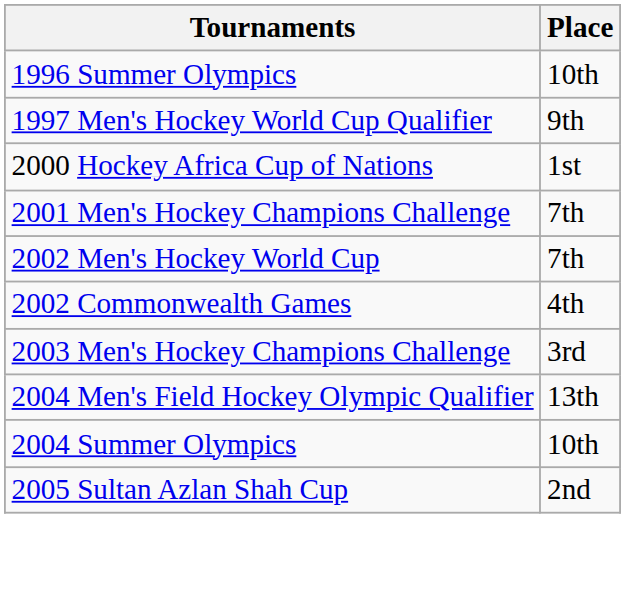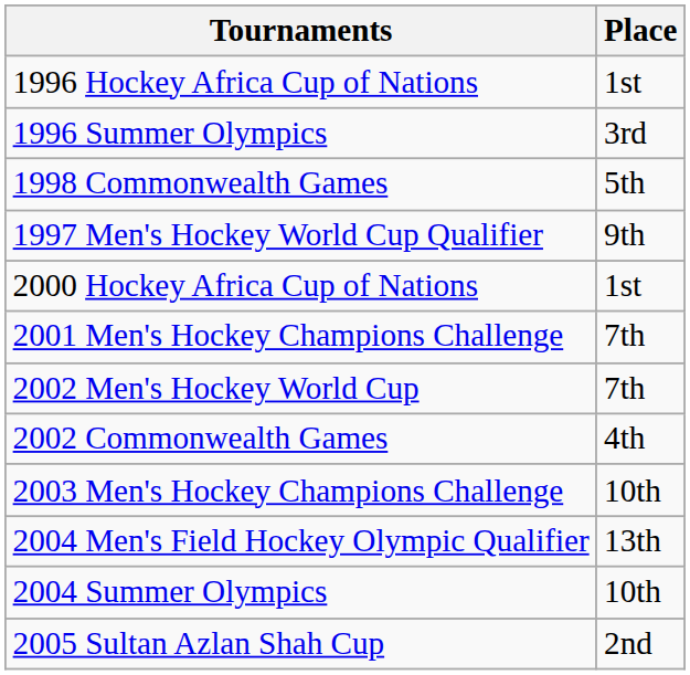 <table class="wikitable collapsible">
 <tr>
 <th>Tournaments</th>
 <th>Place</th>
 </tr>
 <tr>
+<td>1996 <a href='#'>Hockey Africa Cup of Nations</a></td>
+<td>1st</td>
+</tr>
+<tr>
 <td><a href='#'>1996 Summer Olympics</a></td>
-<td>10th</td>
+<td>3rd</td>
+</tr>
+<tr>
+<td><a href='#'>1998 Commonwealth Games</a></td>
+<td>5th</td>
 </tr>
 <tr>
 <td><a href='#'>1997 Men's Hockey World Cup Qualifier</a></td>
 <td>9th</td>
 </tr>
 <tr>
 <td>2000 <a href='#'>Hockey Africa Cup of Nations</a></td>
 <td>1st</td>
 </tr>
 <tr>
 <td><a href='#'>2001 Men's Hockey Champions Challenge</a></td>
 <td>7th</td>
 </tr>
 <tr>
 <td><a href='#'>2002 Men's Hockey World Cup</a></td>
 <td>7th</td>
 </tr>
 <tr>
 <td><a href='#'>2002 Commonwealth Games</a></td>
 <td>4th</td>
 </tr>
 <tr>
 <td><a href='#'>2003 Men's Hockey Champions Challenge</a></td>
-<td>3rd</td>
+<td>10th</td>
 </tr>
 <tr>
 <td><a href='#'>2004 Men's Field Hockey Olympic Qualifier</a></td>
 <td>13th</td>
 </tr>
 <tr>
 <td><a href='#'>2004 Summer Olympics</a></td>
 <td>10th</td>
 </tr>
 <tr>
 <td><a href='#'>2005 Sultan Azlan Shah Cup</a></td>
 <td>2nd</td>
 </tr>
 </table>
